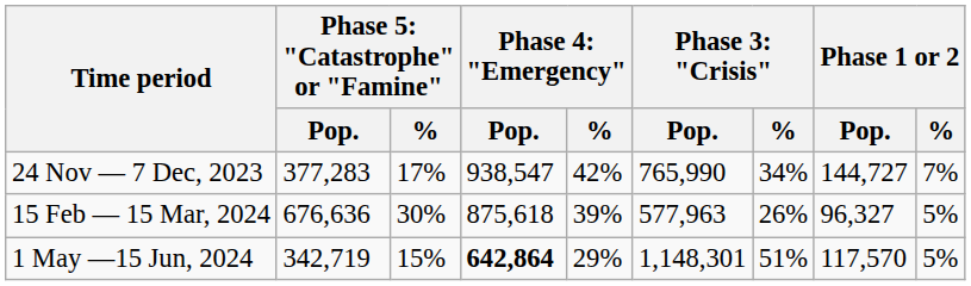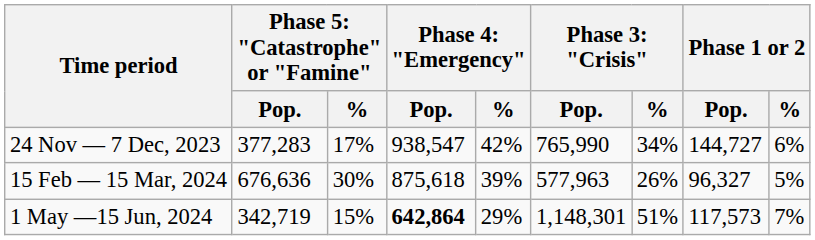 <table class="wikitable floatright">
 <tr>
 <th rowspan="2">Time period</th>
 <th colspan="2">Phase 5:<br>"Catastrophe"<br>or "Famine"</th>
 <th colspan="2">Phase 4:<br>"Emergency"</th>
 <th colspan="2">Phase 3:<br>"Crisis"</th>
 <th colspan="2">Phase 1 or 2</th>
 </tr>
 <tr>
 <th>Pop.</th>
 <th>%</th>
 <th>Pop.</th>
 <th>%</th>
 <th>Pop.</th>
 <th>%</th>
 <th>Pop.</th>
 <th>%</th>
 </tr>
 <tr>
 <td>24 Nov — 7 Dec, 2023</td>
 <td>377,283</td>
 <td>17%</td>
 <td>938,547</td>
 <td>42%</td>
 <td>765,990</td>
 <td>34%</td>
 <td>144,727</td>
-<td>7%</td>
+<td>6%</td>
 </tr>
 <tr>
 <td>15 Feb — 15 Mar, 2024</td>
 <td>676,636</td>
 <td>30%</td>
 <td>875,618</td>
 <td>39%</td>
 <td>577,963</td>
 <td>26%</td>
 <td>96,327</td>
 <td>5%</td>
 </tr>
 <tr>
 <td>1 May —15 Jun, 2024</td>
 <td>342,719</td>
 <td>15%</td>
 <td><strong>642,864</strong></td>
 <td>29%</td>
 <td>1,148,301</td>
 <td>51%</td>
-<td>117,570</td>
-<td>5%</td>
+<td>117,573</td>
+<td>7%</td>
 </tr>
 </table>
